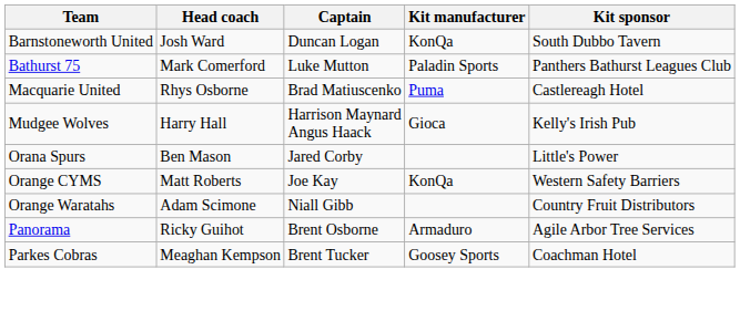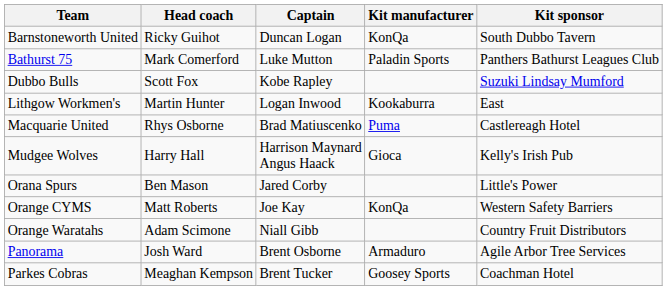 <table class="wikitable sortable">
 <tr>
 <th>Team</th>
 <th>Head coach</th>
 <th>Captain</th>
 <th>Kit manufacturer</th>
 <th>Kit sponsor</th>
 </tr>
 <tr>
 <td>Barnstoneworth United</td>
-<td>Josh Ward</td>
+<td>Ricky Guihot</td>
 <td>Duncan Logan</td>
 <td>KonQa</td>
 <td>South Dubbo Tavern</td>
 </tr>
 <tr>
 <td><a href='#'>Bathurst 75</a></td>
 <td>Mark Comerford</td>
 <td>Luke Mutton</td>
 <td>Paladin Sports</td>
 <td>Panthers Bathurst Leagues Club</td>
+</tr>
+<tr>
+<td>Dubbo Bulls</td>
+<td>Scott Fox</td>
+<td>Kobe Rapley</td>
+<td></td>
+<td><a href='#'>Suzuki Lindsay Mumford</a></td>
+</tr>
+<tr>
+<td>Lithgow Workmen's</td>
+<td>Martin Hunter</td>
+<td>Logan Inwood</td>
+<td>Kookaburra</td>
+<td>East</td>
 </tr>
 <tr>
 <td>Macquarie United</td>
 <td>Rhys Osborne</td>
 <td>Brad Matiuscenko</td>
 <td><a href='#'>Puma</a></td>
 <td>Castlereagh Hotel</td>
 </tr>
 <tr>
 <td>Mudgee Wolves</td>
 <td>Harry Hall</td>
 <td>Harrison Maynard<br>Angus Haack</td>
 <td>Gioca</td>
 <td>Kelly's Irish Pub</td>
 </tr>
 <tr>
 <td>Orana Spurs</td>
 <td>Ben Mason</td>
 <td>Jared Corby</td>
 <td></td>
 <td>Little's Power</td>
 </tr>
 <tr>
 <td>Orange CYMS</td>
 <td>Matt Roberts</td>
 <td>Joe Kay</td>
 <td>KonQa</td>
 <td>Western Safety Barriers</td>
 </tr>
 <tr>
 <td>Orange Waratahs</td>
 <td>Adam Scimone</td>
 <td>Niall Gibb</td>
 <td></td>
 <td>Country Fruit Distributors</td>
 </tr>
 <tr>
 <td><a href='#'>Panorama</a></td>
-<td>Ricky Guihot</td>
+<td>Josh Ward</td>
 <td>Brent Osborne</td>
 <td>Armaduro</td>
 <td>Agile Arbor Tree Services</td>
 </tr>
 <tr>
 <td>Parkes Cobras</td>
 <td>Meaghan Kempson</td>
 <td>Brent Tucker</td>
 <td>Goosey Sports</td>
 <td>Coachman Hotel</td>
 </tr>
 </table>
